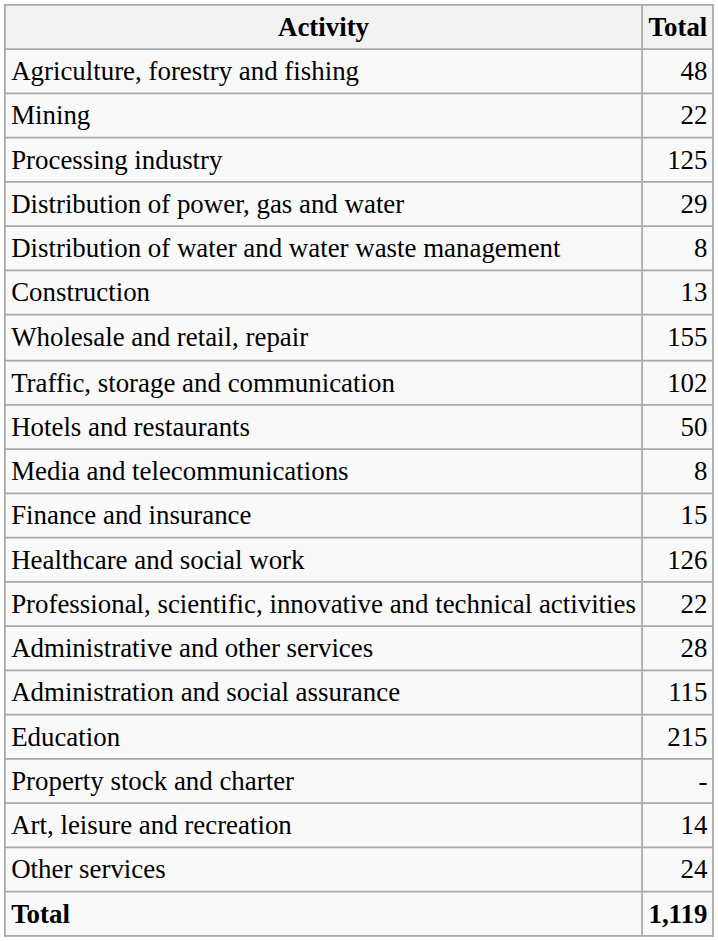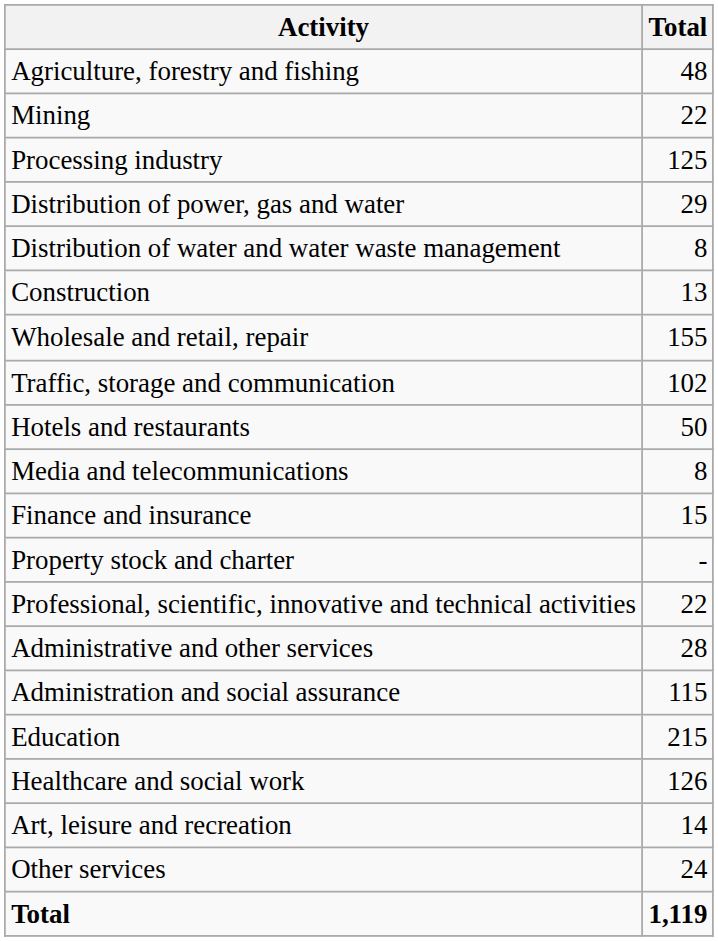 <table class="wikitable sortable" style="font-size:95%;">
 <tr>
 <th>Activity</th>
 <th>Total</th>
 </tr>
 <tr>
 <td>Agriculture, forestry and fishing</td>
 <td align="right">48</td>
 </tr>
 <tr>
 <td>Mining</td>
 <td align="right">22</td>
 </tr>
 <tr>
 <td>Processing industry</td>
 <td align="right">125</td>
 </tr>
 <tr>
 <td>Distribution of power, gas and water</td>
 <td align="right">29</td>
 </tr>
 <tr>
 <td>Distribution of water and water waste management</td>
 <td align="right">8</td>
 </tr>
 <tr>
 <td>Construction</td>
 <td align="right">13</td>
 </tr>
 <tr>
 <td>Wholesale and retail, repair</td>
 <td align="right">155</td>
 </tr>
 <tr>
 <td>Traffic, storage and communication</td>
 <td align="right">102</td>
 </tr>
 <tr>
 <td>Hotels and restaurants</td>
 <td align="right">50</td>
 </tr>
 <tr>
 <td>Media and telecommunications</td>
 <td align="right">8</td>
 </tr>
 <tr>
 <td>Finance and insurance</td>
 <td align="right">15</td>
 </tr>
 <tr>
-<td>Healthcare and social work</td>
-<td align="right">126</td>
+<td>Property stock and charter</td>
+<td align="right">-</td>
 </tr>
 <tr>
 <td>Professional, scientific, innovative and technical activities</td>
 <td align="right">22</td>
 </tr>
 <tr>
 <td>Administrative and other services</td>
 <td align="right">28</td>
 </tr>
 <tr>
 <td>Administration and social assurance</td>
 <td align="right">115</td>
 </tr>
 <tr>
 <td>Education</td>
 <td align="right">215</td>
 </tr>
 <tr>
-<td>Property stock and charter</td>
-<td align="right">-</td>
+<td>Healthcare and social work</td>
+<td align="right">126</td>
 </tr>
 <tr>
 <td>Art, leisure and recreation</td>
 <td align="right">14</td>
 </tr>
 <tr>
 <td>Other services</td>
 <td align="right">24</td>
 </tr>
 <tr class="sortbottom">
 <td><strong>Total</strong></td>
 <td align="right"><strong>1,119</strong></td>
 </tr>
 </table>
